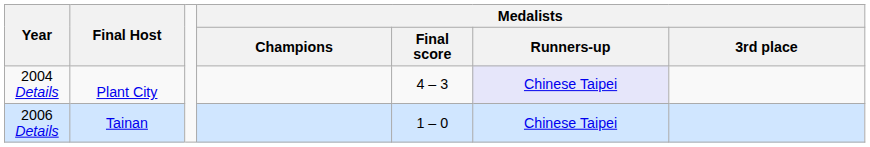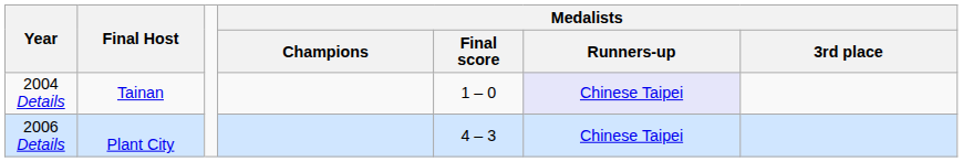 <table class="wikitable" style="font-size:90%; text-align: center;">
 <tr>
 <th rowspan=2 width=5%>Year</th>
 <th rowspan=2 width=10%>Final Host</th>
 <td width=1% rowspan=14 style="border-top:none;border-bottom:none;"></td>
 <th colspan=4>Medalists</th>
 </tr>
 <tr>
 <th width=17%>Champions</th>
 <th width=7%>Final score</th>
 <th width=17%>Runners-up</th>
 <th width=17%>3rd place</th>
 </tr>
 <tr>
 <td>2004<br><em><a href='#'>Details</a></em></td>
-<td><br><a href='#'>Plant City</a></td>
+<td><a href='#'>Tainan</a></td>
 <td><strong></strong></td>
-<td>4 – 3</td>
+<td>1 – 0</td>
 <td style="background: lavender;"> <a href='#'>Chinese Taipei</a></td>
 <td></td>
 </tr>
 <tr style="background: #D0E6FF;">
 <td>2006<br><em><a href='#'>Details</a></em></td>
-<td><a href='#'>Tainan</a></td>
+<td><br><a href='#'>Plant City</a></td>
 <td><strong></strong></td>
-<td>1 – 0</td>
+<td>4 – 3</td>
 <td> <a href='#'>Chinese Taipei</a></td>
 <td></td>
 </tr>
 </table>
